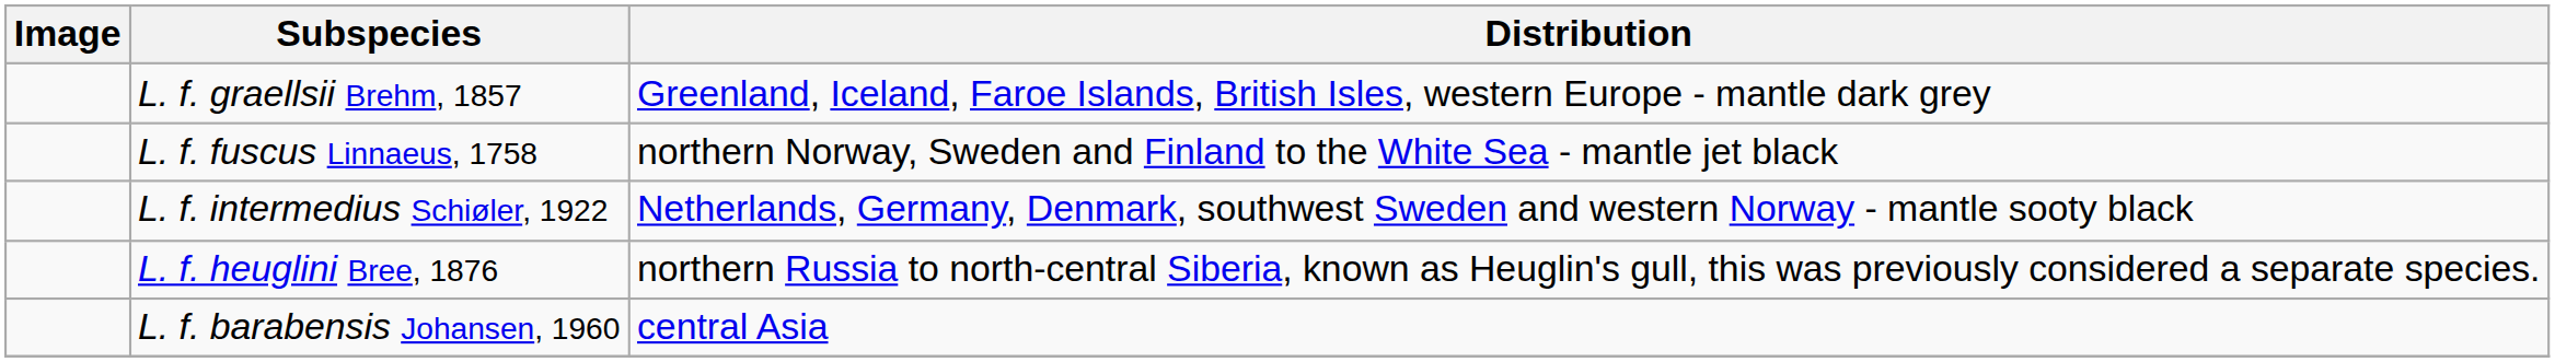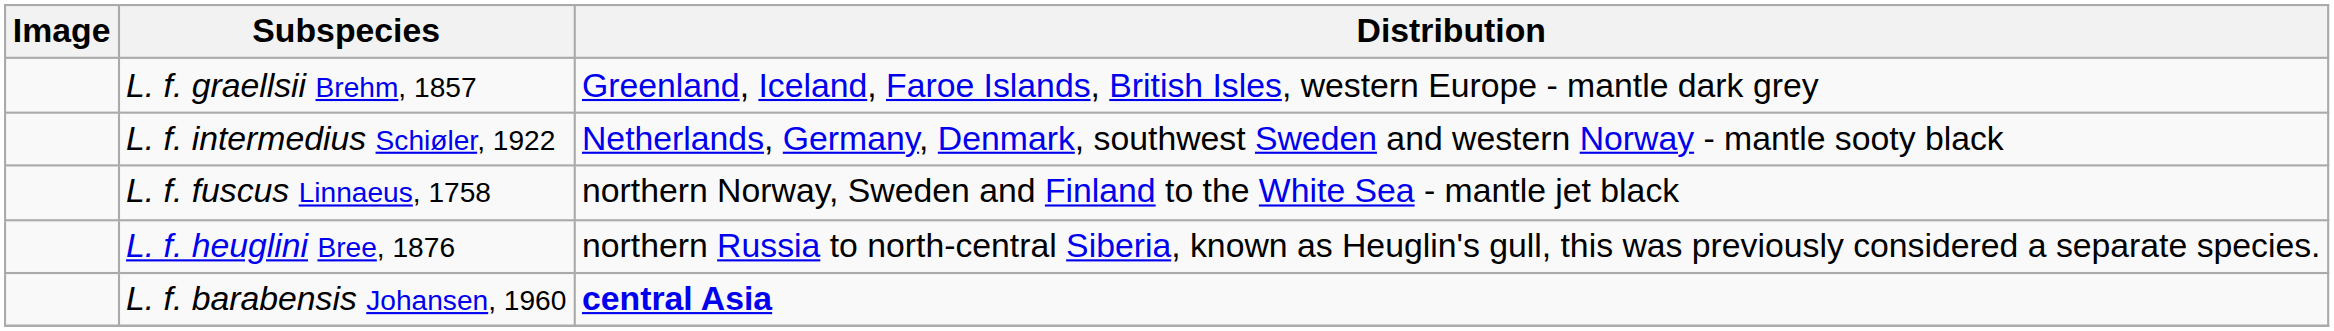 <table class="wikitable ">
 <tr>
 <th>Image</th>
 <th>Subspecies</th>
 <th>Distribution</th>
 </tr>
 <tr>
 <td></td>
 <td><em>L. f. graellsii</em> <small><a href='#'>Brehm</a>, 1857</small></td>
 <td><a href='#'>Greenland</a>, <a href='#'>Iceland</a>, <a href='#'>Faroe Islands</a>, <a href='#'>British Isles</a>, western Europe - mantle dark grey</td>
 </tr>
 <tr>
 <td></td>
-<td><em>L. f. fuscus</em> <small><a href='#'>Linnaeus</a>, 1758</small></td>
-<td>northern Norway, Sweden and <a href='#'>Finland</a> to the <a href='#'>White Sea</a> - mantle jet black</td>
+<td><em>L. f. intermedius</em> <small><a href='#'>Schiøler</a>, 1922</small></td>
+<td><a href='#'>Netherlands</a>, <a href='#'>Germany</a>, <a href='#'>Denmark</a>, southwest <a href='#'>Sweden</a> and western <a href='#'>Norway</a> - mantle sooty black</td>
 </tr>
 <tr>
 <td></td>
-<td><em>L. f. intermedius</em> <small><a href='#'>Schiøler</a>, 1922</small></td>
-<td><a href='#'>Netherlands</a>, <a href='#'>Germany</a>, <a href='#'>Denmark</a>, southwest <a href='#'>Sweden</a> and western <a href='#'>Norway</a> - mantle sooty black</td>
+<td><em>L. f. fuscus</em> <small><a href='#'>Linnaeus</a>, 1758</small></td>
+<td>northern Norway, Sweden and <a href='#'>Finland</a> to the <a href='#'>White Sea</a> - mantle jet black</td>
 </tr>
 <tr>
 <td></td>
 <td><em><a href='#'>L. f. heuglini</a></em> <small><a href='#'>Bree</a>, 1876</small></td>
 <td>northern <a href='#'>Russia</a> to north-central <a href='#'>Siberia</a>, known as Heuglin's gull, this was previously considered a separate species.</td>
 </tr>
 <tr>
 <td></td>
 <td><em>L. f. barabensis</em> <small><a href='#'>Johansen</a>, 1960</small></td>
-<td><a href='#'>central Asia</a></td>
+<td><strong><a href='#'>central Asia</a></strong></td>
 </tr>
 <tr>
 </tr>
 </table>
